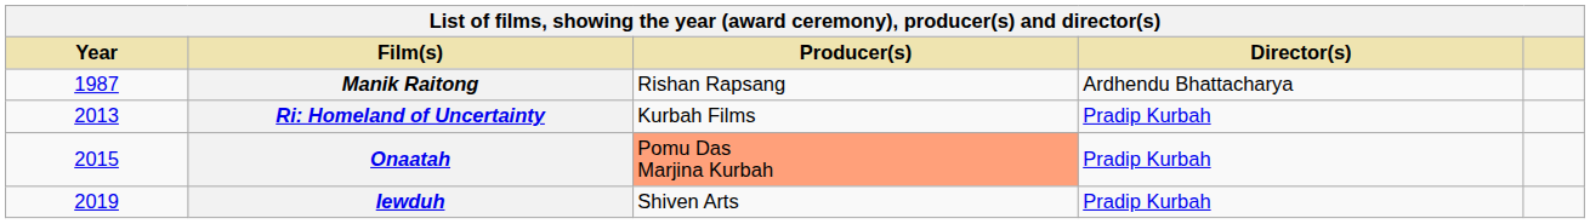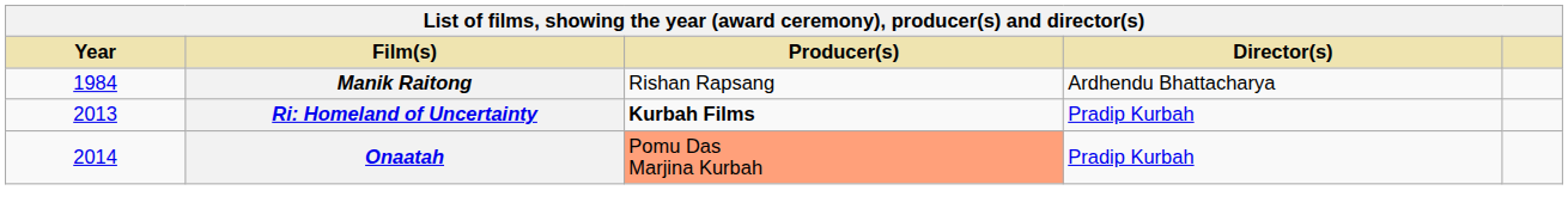 <table class="wikitable plainrowheaders" style="width:100%">
 <tr>
 <th colspan="5">List of films, showing the year (award ceremony), producer(s) and director(s)</th>
 </tr>
 <tr>
 <th scope="col" style="background-color:#EFE4B0;width:9%;">Year</th>
 <th scope="col" style="background-color:#EFE4B0;width:22%;">Film(s)</th>
 <th scope="col" style="background-color:#EFE4B0;width:22%;">Producer(s)</th>
 <th scope="col" style="background-color:#EFE4B0;width:22%;">Director(s)</th>
 <th scope="col" style="background-color:#EFE4B0;width:3%;" class="unsortable"></th>
 </tr>
 <tr>
-<td style="text-align:center;"><a href='#'>1987<br></a></td>
+<td style="text-align:center;"><a href='#'>1984<br></a></td>
 <th scope="row"><em>Manik Raitong</em></th>
 <td>Rishan Rapsang</td>
 <td>Ardhendu Bhattacharya</td>
 <td align="center"></td>
 </tr>
 <tr>
 <td style="text-align:center;"><a href='#'>2013<br></a></td>
 <th scope="row"><em><a href='#'>Ri: Homeland of Uncertainty</a></em></th>
-<td>Kurbah Films</td>
+<td><strong>Kurbah Films</strong></td>
 <td><a href='#'>Pradip Kurbah</a></td>
 <td align="center"></td>
 </tr>
 <tr>
-<td style="text-align:center;"><a href='#'>2015<br></a></td>
+<td style="text-align:center;"><a href='#'>2014<br></a></td>
 <th scope="row"><em><a href='#'>Onaatah</a></em></th>
 <td style="background: lightsalmon;">Pomu Das <br> Marjina Kurbah</td>
 <td><a href='#'>Pradip Kurbah</a></td>
 <td align="center"></td>
 </tr>
-<tr>
-<td style="text-align:center;"><a href='#'>2019<br></a></td>
-<th scope="row"><em><a href='#'>Iewduh</a></em></th>
-<td>Shiven Arts</td>
-<td><a href='#'>Pradip Kurbah</a></td>
-<td align="center"></td>
-</tr>
 </table>
